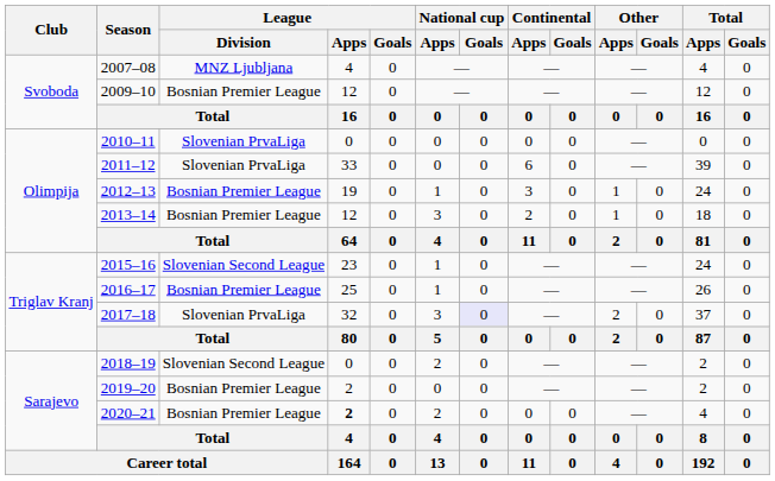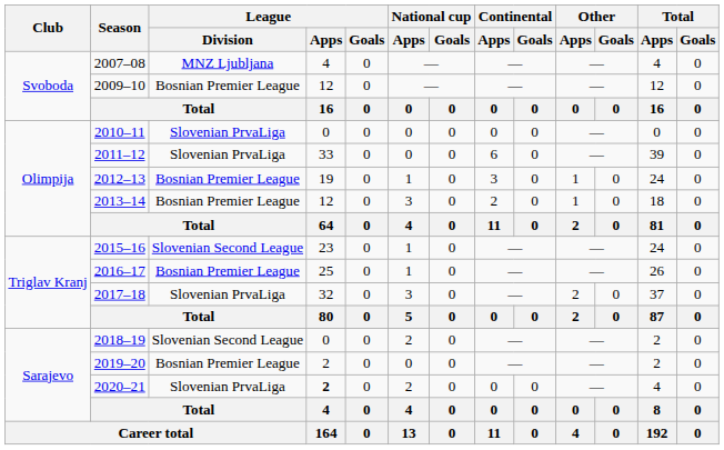 <table class="wikitable" style="text-align:center">
 <tr>
 <th rowspan="2">Club</th>
 <th rowspan="2">Season</th>
 <th colspan="3">League</th>
 <th colspan="2">National cup</th>
 <th colspan="2">Continental</th>
 <th colspan="2">Other</th>
 <th colspan="2">Total</th>
 </tr>
 <tr>
 <th>Division</th>
 <th>Apps</th>
 <th>Goals</th>
 <th>Apps</th>
 <th>Goals</th>
 <th>Apps</th>
 <th>Goals</th>
 <th>Apps</th>
 <th>Goals</th>
 <th>Apps</th>
 <th>Goals</th>
 </tr>
 <tr>
 <td rowspan="3"><a href='#'>Svoboda</a></td>
 <td>2007–08</td>
 <td><a href='#'>MNZ Ljubljana</a></td>
 <td>4</td>
 <td>0</td>
 <td colspan=2>—</td>
 <td colspan=2>—</td>
 <td colspan=2>—</td>
 <td>4</td>
 <td>0</td>
 </tr>
 <tr>
 <td>2009–10</td>
 <td>Bosnian Premier League</td>
 <td>12</td>
 <td>0</td>
 <td colspan=2>—</td>
 <td colspan=2>—</td>
 <td colspan=2>—</td>
 <td>12</td>
 <td>0</td>
 </tr>
 <tr>
 <th colspan=2>Total</th>
 <th>16</th>
 <th>0</th>
 <th>0</th>
 <th>0</th>
 <th>0</th>
 <th>0</th>
 <th>0</th>
 <th>0</th>
 <th>16</th>
 <th>0</th>
 </tr>
 <tr>
 <td rowspan="5"><a href='#'>Olimpija</a></td>
 <td><a href='#'>2010–11</a></td>
 <td><a href='#'>Slovenian PrvaLiga</a></td>
 <td>0</td>
 <td>0</td>
 <td>0</td>
 <td>0</td>
 <td>0</td>
 <td>0</td>
 <td colspan=2>—</td>
 <td>0</td>
 <td>0</td>
 </tr>
 <tr>
 <td><a href='#'>2011–12</a></td>
 <td>Slovenian PrvaLiga</td>
 <td>33</td>
 <td>0</td>
 <td>0</td>
 <td>0</td>
 <td>6</td>
 <td>0</td>
 <td colspan=2>—</td>
 <td>39</td>
 <td>0</td>
 </tr>
 <tr>
 <td><a href='#'>2012–13</a></td>
 <td><a href='#'>Bosnian Premier League</a></td>
 <td>19</td>
 <td>0</td>
 <td>1</td>
 <td>0</td>
 <td>3</td>
 <td>0</td>
 <td>1</td>
 <td>0</td>
 <td>24</td>
 <td>0</td>
 </tr>
 <tr>
 <td><a href='#'>2013–14</a></td>
 <td>Bosnian Premier League</td>
 <td>12</td>
 <td>0</td>
 <td>3</td>
 <td>0</td>
 <td>2</td>
 <td>0</td>
 <td>1</td>
 <td>0</td>
 <td>18</td>
 <td>0</td>
 </tr>
 <tr>
 <th colspan=2>Total</th>
 <th>64</th>
 <th>0</th>
 <th>4</th>
 <th>0</th>
 <th>11</th>
 <th>0</th>
 <th>2</th>
 <th>0</th>
 <th>81</th>
 <th>0</th>
 </tr>
 <tr>
 <td rowspan="4"><a href='#'>Triglav Kranj</a></td>
 <td><a href='#'>2015–16</a></td>
 <td><a href='#'>Slovenian Second League</a></td>
 <td>23</td>
 <td>0</td>
 <td>1</td>
 <td>0</td>
 <td colspan=2>—</td>
 <td colspan=2>—</td>
 <td>24</td>
 <td>0</td>
 </tr>
 <tr>
 <td><a href='#'>2016–17</a></td>
 <td><a href='#'>Bosnian Premier League</a></td>
 <td>25</td>
 <td>0</td>
 <td>1</td>
 <td>0</td>
 <td colspan=2>—</td>
 <td colspan=2>—</td>
 <td>26</td>
 <td>0</td>
 </tr>
 <tr>
 <td><a href='#'>2017–18</a></td>
 <td>Slovenian PrvaLiga</td>
 <td>32</td>
 <td>0</td>
 <td>3</td>
-<td style="background: lavender;">0</td>
+<td>0</td>
 <td colspan=2>—</td>
 <td>2</td>
 <td>0</td>
 <td>37</td>
 <td>0</td>
 </tr>
 <tr>
 <th colspan=2>Total</th>
 <th>80</th>
 <th>0</th>
 <th>5</th>
 <th>0</th>
 <th>0</th>
 <th>0</th>
 <th>2</th>
 <th>0</th>
 <th>87</th>
 <th>0</th>
 </tr>
 <tr>
 <td rowspan="4"><a href='#'>Sarajevo</a></td>
 <td><a href='#'>2018–19</a></td>
 <td>Slovenian Second League</td>
 <td>0</td>
 <td>0</td>
 <td>2</td>
 <td>0</td>
 <td colspan=2>—</td>
 <td colspan=2>—</td>
 <td>2</td>
 <td>0</td>
 </tr>
 <tr>
 <td><a href='#'>2019–20</a></td>
 <td>Bosnian Premier League</td>
 <td>2</td>
 <td>0</td>
 <td>0</td>
 <td>0</td>
 <td colspan=2>—</td>
 <td colspan=2>—</td>
 <td>2</td>
 <td>0</td>
 </tr>
 <tr>
 <td><a href='#'>2020–21</a></td>
-<td>Bosnian Premier League</td>
+<td>Slovenian PrvaLiga</td>
 <td><strong>2</strong></td>
 <td>0</td>
 <td>2</td>
 <td>0</td>
 <td>0</td>
 <td>0</td>
 <td colspan=2>—</td>
 <td>4</td>
 <td>0</td>
 </tr>
 <tr>
 <th colspan=2>Total</th>
 <th>4</th>
 <th>0</th>
 <th>4</th>
 <th>0</th>
 <th>0</th>
 <th>0</th>
 <th>0</th>
 <th>0</th>
 <th>8</th>
 <th>0</th>
 </tr>
 <tr>
 <th colspan=3>Career total</th>
 <th>164</th>
 <th>0</th>
 <th>13</th>
 <th>0</th>
 <th>11</th>
 <th>0</th>
 <th>4</th>
 <th>0</th>
 <th>192</th>
 <th>0</th>
 </tr>
 </table>
